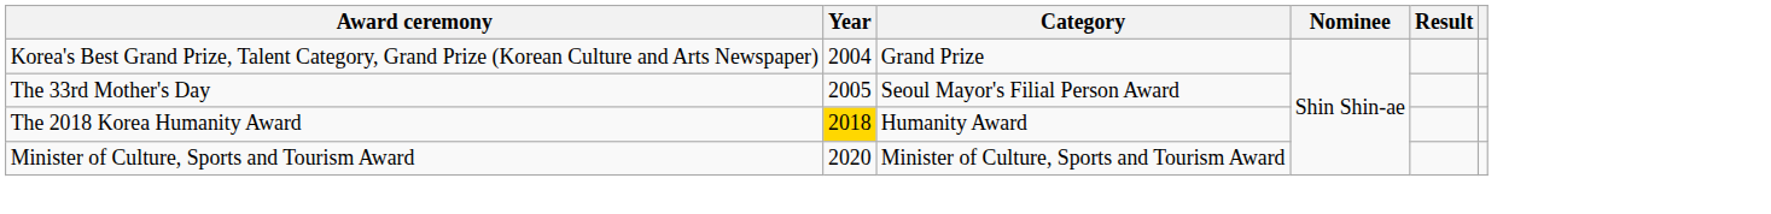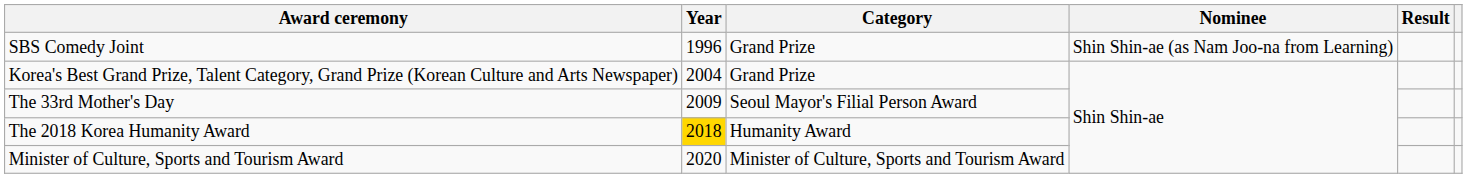 <table class="wikitable sortable plainrowheaders">
 <tr>
 <th scope="col">Award ceremony</th>
 <th scope="col">Year</th>
 <th scope="col">Category</th>
 <th scope="col">Nominee</th>
 <th scope="col">Result</th>
 <th></th>
+</tr>
+<tr>
+<td>SBS Comedy Joint</td>
+<td>1996</td>
+<td>Grand Prize</td>
+<td>Shin Shin-ae (as Nam Joo-na from Learning)</td>
+<td></td>
+<td></td>
 </tr>
 <tr>
 <td>Korea's Best Grand Prize, Talent Category, Grand Prize (Korean Culture and Arts Newspaper)</td>
 <td>2004</td>
 <td>Grand Prize</td>
 <td rowspan="4">Shin Shin-ae</td>
 <td></td>
 <td></td>
 </tr>
 <tr>
 <td>The 33rd Mother's Day</td>
-<td>2005</td>
+<td>2009</td>
 <td>Seoul Mayor's Filial Person Award</td>
 <td></td>
 <td></td>
 </tr>
 <tr>
 <td>The 2018 Korea Humanity Award</td>
 <td style="background: gold;">2018</td>
 <td>Humanity Award</td>
 <td></td>
 <td></td>
 </tr>
 <tr>
 <td>Minister of Culture, Sports and Tourism Award</td>
 <td>2020</td>
 <td>Minister of Culture, Sports and Tourism Award</td>
 <td></td>
 <td></td>
 </tr>
 </table>
